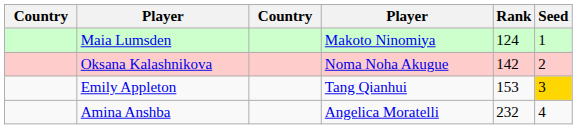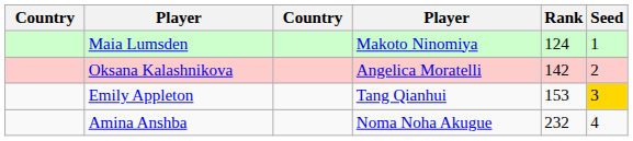 <table class="wikitable">
 <tr>
 <th width="70">Country</th>
 <th width="175">Player</th>
 <th width="70">Country</th>
 <th width="175">Player</th>
 <th>Rank</th>
 <th>Seed</th>
 </tr>
 <tr style="background:#cfc;">
 <td></td>
 <td><a href='#'>Maia Lumsden</a></td>
 <td></td>
 <td><a href='#'>Makoto Ninomiya</a></td>
 <td>124</td>
 <td>1</td>
 </tr>
 <tr style="background:#fcc;">
 <td></td>
 <td><a href='#'>Oksana Kalashnikova</a></td>
 <td></td>
-<td><a href='#'>Noma Noha Akugue</a></td>
+<td><a href='#'>Angelica Moratelli</a></td>
 <td>142</td>
 <td>2</td>
 </tr>
 <tr>
 <td></td>
 <td><a href='#'>Emily Appleton</a></td>
 <td></td>
 <td><a href='#'>Tang Qianhui</a></td>
 <td>153</td>
 <td style="background: gold;">3</td>
 </tr>
 <tr>
 <td></td>
 <td><a href='#'>Amina Anshba</a></td>
 <td></td>
-<td><a href='#'>Angelica Moratelli</a></td>
+<td><a href='#'>Noma Noha Akugue</a></td>
 <td>232</td>
 <td>4</td>
 </tr>
 </table>
